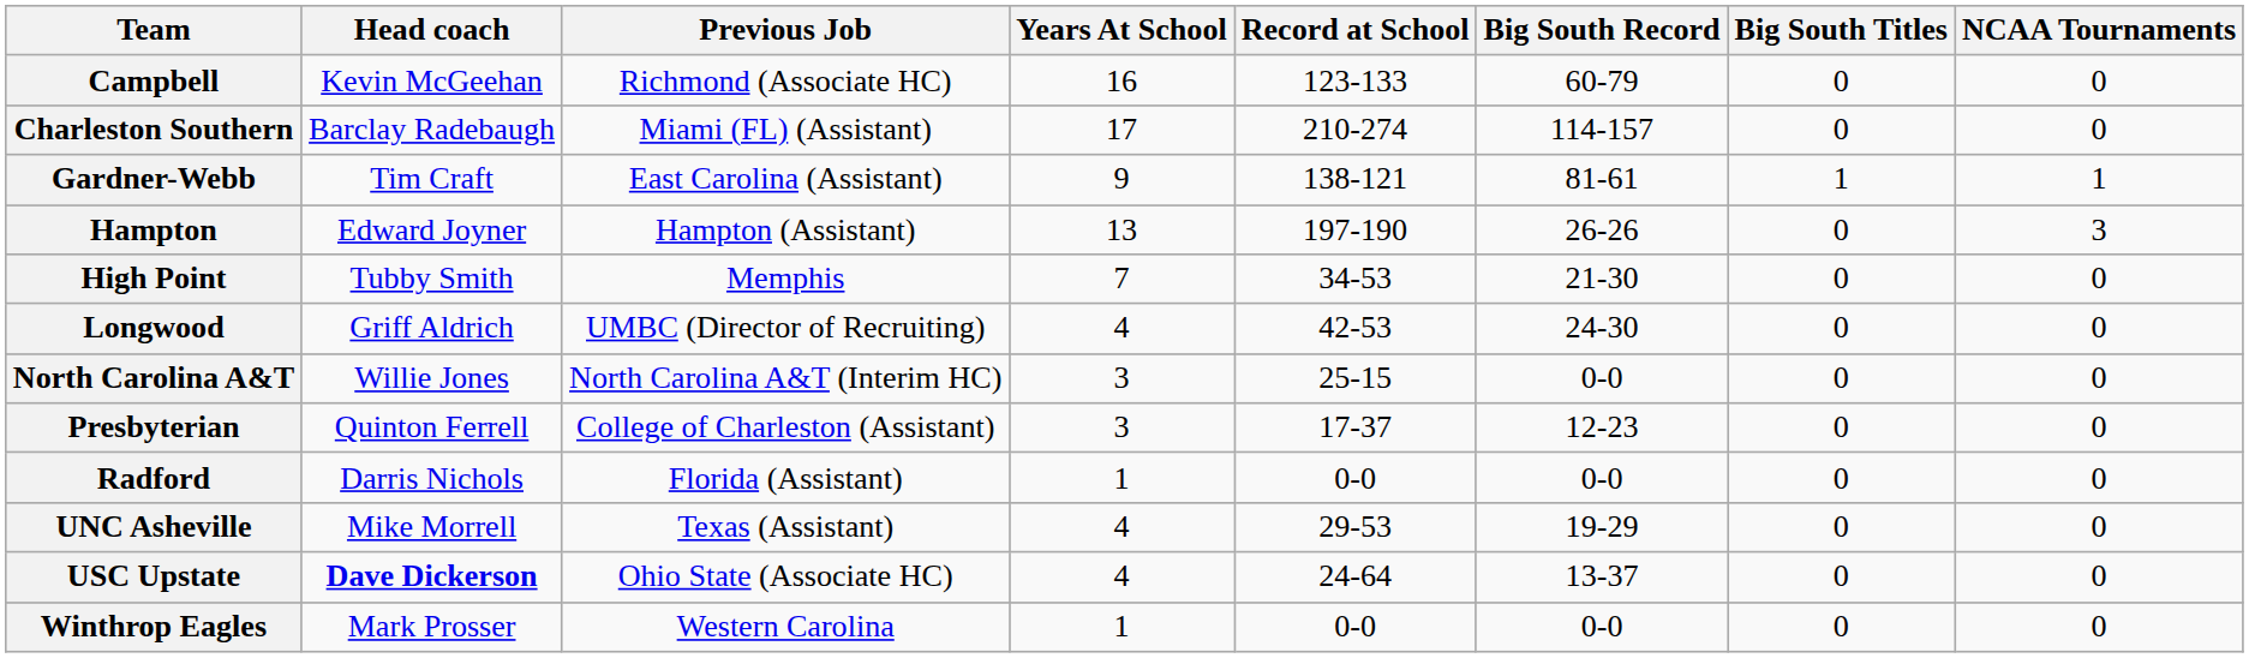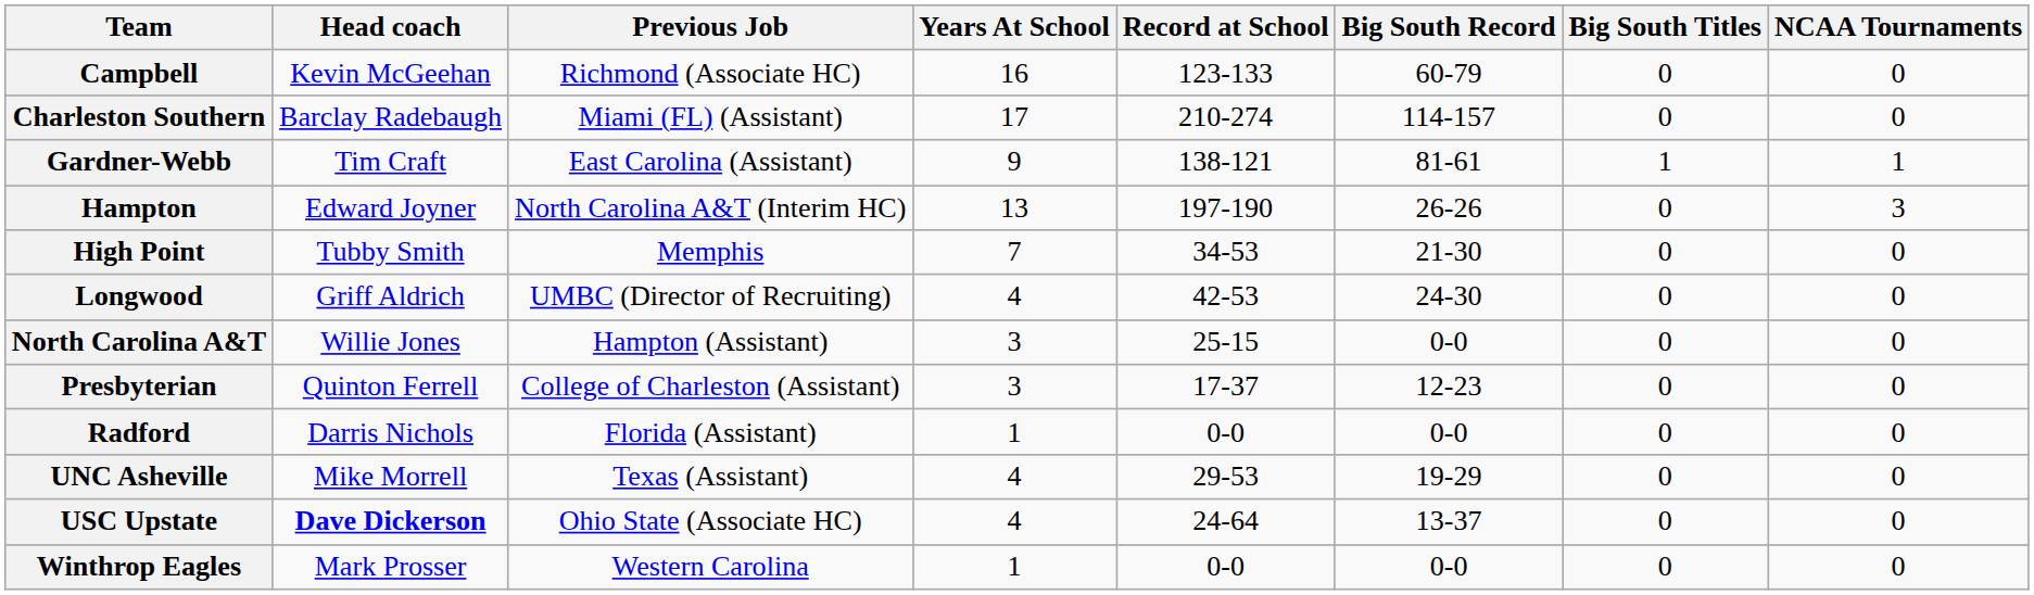 <table class="wikitable sortable" style="text-align:center">
 <tr>
 <th>Team</th>
 <th>Head coach</th>
 <th>Previous Job</th>
 <th>Years At School</th>
 <th>Record at School</th>
 <th>Big South Record</th>
 <th>Big South Titles</th>
 <th>NCAA Tournaments</th>
 </tr>
 <tr>
 <th style=>Campbell</th>
 <td><a href='#'>Kevin McGeehan</a></td>
 <td><a href='#'>Richmond</a> (Associate HC)</td>
 <td>16</td>
 <td>123-133</td>
 <td>60-79</td>
 <td>0</td>
 <td>0</td>
 </tr>
 <tr>
 <th style=>Charleston Southern</th>
 <td><a href='#'>Barclay Radebaugh</a></td>
 <td><a href='#'>Miami (FL)</a> (Assistant)</td>
 <td>17</td>
 <td>210-274</td>
 <td>114-157</td>
 <td>0</td>
 <td>0</td>
 </tr>
 <tr>
 <th style=>Gardner-Webb</th>
 <td><a href='#'>Tim Craft</a></td>
 <td><a href='#'>East Carolina</a> (Assistant)</td>
 <td>9</td>
 <td>138-121</td>
 <td>81-61</td>
 <td>1</td>
 <td>1</td>
 </tr>
 <tr>
 <th style=>Hampton</th>
 <td><a href='#'>Edward Joyner</a></td>
-<td><a href='#'>Hampton</a> (Assistant)</td>
+<td><a href='#'>North Carolina A&T</a> (Interim HC)</td>
 <td>13</td>
 <td>197-190</td>
 <td>26-26</td>
 <td>0</td>
 <td>3</td>
 </tr>
 <tr>
 <th style=>High Point</th>
 <td><a href='#'>Tubby Smith</a></td>
 <td><a href='#'>Memphis</a></td>
 <td>7</td>
 <td>34-53</td>
 <td>21-30</td>
 <td>0</td>
 <td>0</td>
 </tr>
 <tr>
 <th style=>Longwood</th>
 <td><a href='#'>Griff Aldrich</a></td>
 <td><a href='#'>UMBC</a> (Director of Recruiting)</td>
 <td>4</td>
 <td>42-53</td>
 <td>24-30</td>
 <td>0</td>
 <td>0</td>
 </tr>
 <tr>
 <th style=>North Carolina A&T</th>
 <td><a href='#'>Willie Jones</a></td>
-<td><a href='#'>North Carolina A&T</a> (Interim HC)</td>
+<td><a href='#'>Hampton</a> (Assistant)</td>
 <td>3</td>
 <td>25-15</td>
 <td>0-0</td>
 <td>0</td>
 <td>0</td>
 </tr>
 <tr>
 <th style=>Presbyterian</th>
 <td><a href='#'>Quinton Ferrell</a></td>
 <td><a href='#'>College of Charleston</a> (Assistant)</td>
 <td>3</td>
 <td>17-37</td>
 <td>12-23</td>
 <td>0</td>
 <td>0</td>
 </tr>
 <tr>
 <th style=>Radford</th>
 <td><a href='#'>Darris Nichols</a></td>
 <td><a href='#'>Florida</a> (Assistant)</td>
 <td>1</td>
 <td>0-0</td>
 <td>0-0</td>
 <td>0</td>
 <td>0</td>
 </tr>
 <tr>
 <th style=>UNC Asheville</th>
 <td><a href='#'>Mike Morrell</a></td>
 <td><a href='#'>Texas</a> (Assistant)</td>
 <td>4</td>
 <td>29-53</td>
 <td>19-29</td>
 <td>0</td>
 <td>0</td>
 </tr>
 <tr>
 <th style=>USC Upstate</th>
 <td><strong><a href='#'>Dave Dickerson</a></strong></td>
 <td><a href='#'>Ohio State</a> (Associate HC)</td>
 <td>4</td>
 <td>24-64</td>
 <td>13-37</td>
 <td>0</td>
 <td>0</td>
 </tr>
 <tr>
 <th style=>Winthrop Eagles</th>
 <td><a href='#'>Mark Prosser</a></td>
 <td><a href='#'>Western Carolina</a></td>
 <td>1</td>
 <td>0-0</td>
 <td>0-0</td>
 <td>0</td>
 <td>0</td>
 </tr>
 </table>
